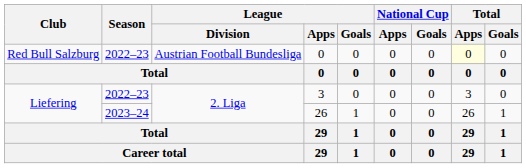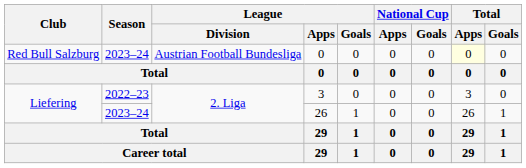 <table class="wikitable" style="text-align:center">
 <tr>
 <th rowspan="2">Club</th>
 <th rowspan="2">Season</th>
 <th colspan="3">League</th>
 <th colspan="2"><a href='#'>National Cup</a></th>
 <th colspan="2">Total</th>
 </tr>
 <tr>
 <th>Division</th>
 <th>Apps</th>
 <th>Goals</th>
 <th>Apps</th>
 <th>Goals</th>
 <th>Apps</th>
 <th>Goals</th>
 </tr>
 <tr>
 <td><a href='#'>Red Bull Salzburg</a></td>
-<td><a href='#'>2022–23</a></td>
+<td><a href='#'>2023–24</a></td>
 <td><a href='#'>Austrian Football Bundesliga</a></td>
 <td>0</td>
 <td>0</td>
 <td>0</td>
 <td>0</td>
 <td style="background: lightyellow;">0</td>
 <td>0</td>
 </tr>
 <tr>
 <th colspan="3">Total</th>
 <th>0</th>
 <th>0</th>
 <th>0</th>
 <th>0</th>
 <th>0</th>
 <th>0</th>
 </tr>
 <tr>
 <td rowspan="2"><a href='#'>Liefering</a></td>
 <td><a href='#'>2022–23</a></td>
 <td rowspan="2"><a href='#'>2. Liga</a></td>
 <td>3</td>
 <td>0</td>
 <td>0</td>
 <td>0</td>
 <td>3</td>
 <td>0</td>
 </tr>
 <tr>
 <td><a href='#'>2023–24</a></td>
 <td>26</td>
 <td>1</td>
 <td>0</td>
 <td>0</td>
 <td>26</td>
 <td>1</td>
 </tr>
 <tr>
 <th colspan="3">Total</th>
 <th>29</th>
 <th>1</th>
 <th>0</th>
 <th>0</th>
 <th>29</th>
 <th>1</th>
 </tr>
 <tr>
 <th colspan="3">Career total</th>
 <th>29</th>
 <th>1</th>
 <th>0</th>
 <th>0</th>
 <th>29</th>
 <th>1</th>
 </tr>
 </table>
